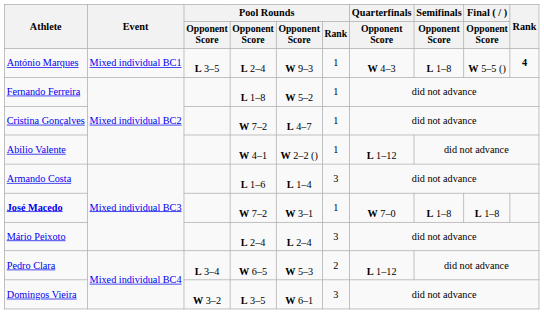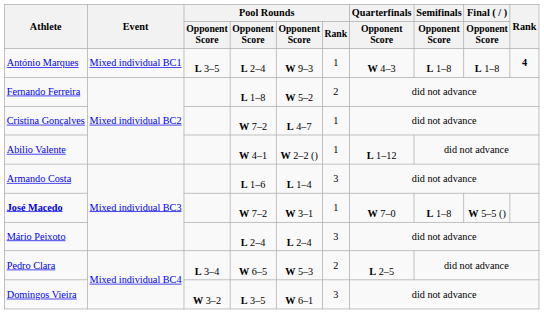 <table class="wikitable" style="font-size:90%; text-align:center;">
 <tr>
 <th rowspan=2>Athlete</th>
 <th rowspan=2>Event</th>
 <th colspan=4>Pool Rounds</th>
 <th>Quarterfinals</th>
 <th>Semifinals</th>
 <th>Final ( / )</th>
 <th rowspan=2>Rank</th>
 </tr>
 <tr style="font-size:95%">
 <th>Opponent<br>Score</th>
 <th>Opponent<br>Score</th>
 <th>Opponent<br>Score</th>
 <th>Rank</th>
 <th>Opponent<br>Score</th>
 <th>Opponent<br>Score</th>
 <th>Opponent<br>Score</th>
 </tr>
 <tr>
 <td align=left><a href='#'>António Marques</a></td>
 <td align=left><a href='#'>Mixed individual BC1</a></td>
 <td><br><strong>L</strong> 3–5</td>
 <td><br><strong>L</strong> 2–4</td>
 <td><br><strong>W</strong> 9–3</td>
 <td>1</td>
 <td><br><strong>W</strong> 4–3</td>
 <td><br><strong>L</strong> 1–8</td>
-<td><br><strong>W</strong> 5–5 ()</td>
+<td><br><strong>L</strong> 1–8</td>
 <td><strong>4</strong></td>
 </tr>
 <tr>
 <td align=left><a href='#'>Fernando Ferreira</a></td>
 <td align=left rowspan=3><a href='#'>Mixed individual BC2</a></td>
 <td></td>
 <td><br><strong>L</strong> 1–8</td>
 <td><br><strong>W</strong> 5–2</td>
-<td>1</td>
+<td>2</td>
 <td colspan=4>did not advance</td>
 </tr>
 <tr>
 <td align=left><a href='#'>Cristina Gonçalves</a></td>
 <td></td>
 <td><br><strong>W</strong> 7–2</td>
 <td><br><strong>L</strong> 4–7</td>
 <td>1</td>
 <td colspan=4>did not advance</td>
 </tr>
 <tr>
 <td align=left><a href='#'>Abilio Valente</a></td>
 <td></td>
 <td><br><strong>W</strong> 4–1</td>
 <td><br><strong>W</strong> 2–2 ()</td>
 <td>1</td>
 <td><br><strong>L</strong> 1–12</td>
 <td colspan=3>did not advance</td>
 </tr>
 <tr>
 <td align=left><a href='#'>Armando Costa</a></td>
 <td align=left rowspan=3><a href='#'>Mixed individual BC3</a></td>
 <td></td>
 <td><br><strong>L</strong> 1–6</td>
 <td><br><strong>L</strong> 1–4</td>
 <td>3</td>
 <td colspan=4>did not advance</td>
 </tr>
 <tr>
 <td align=left><strong><a href='#'>José Macedo</a></strong></td>
 <td></td>
 <td><br><strong>W</strong> 7–2</td>
 <td><br><strong>W</strong> 3–1</td>
 <td>1</td>
 <td><br><strong>W</strong> 7–0</td>
 <td><br><strong>L</strong> 1–8</td>
-<td><br><strong>L</strong> 1–8</td>
+<td><br><strong>W</strong> 5–5 ()</td>
 <td></td>
 </tr>
 <tr>
 <td align=left><a href='#'>Mário Peixoto</a></td>
 <td></td>
 <td><br><strong>L</strong> 2–4</td>
 <td><br><strong>L</strong> 2–4</td>
 <td>3</td>
 <td colspan=4>did not advance</td>
 </tr>
 <tr>
 <td align=left><a href='#'>Pedro Clara</a></td>
 <td align=left rowspan=2><a href='#'>Mixed individual BC4</a></td>
 <td><br><strong>L</strong> 3–4</td>
 <td><br><strong>W</strong> 6–5</td>
 <td><br><strong>W</strong> 5–3</td>
 <td>2</td>
-<td><br><strong>L</strong> 1–12</td>
+<td><br><strong>L</strong> 2–5</td>
 <td colspan=3>did not advance</td>
 </tr>
 <tr>
 <td align=left><a href='#'>Domingos Vieira</a></td>
 <td><br><strong>W</strong> 3–2</td>
 <td><br><strong>L</strong> 3–5</td>
 <td><br><strong>W</strong> 6–1</td>
 <td>3</td>
 <td colspan=4>did not advance</td>
 </tr>
 </table>
